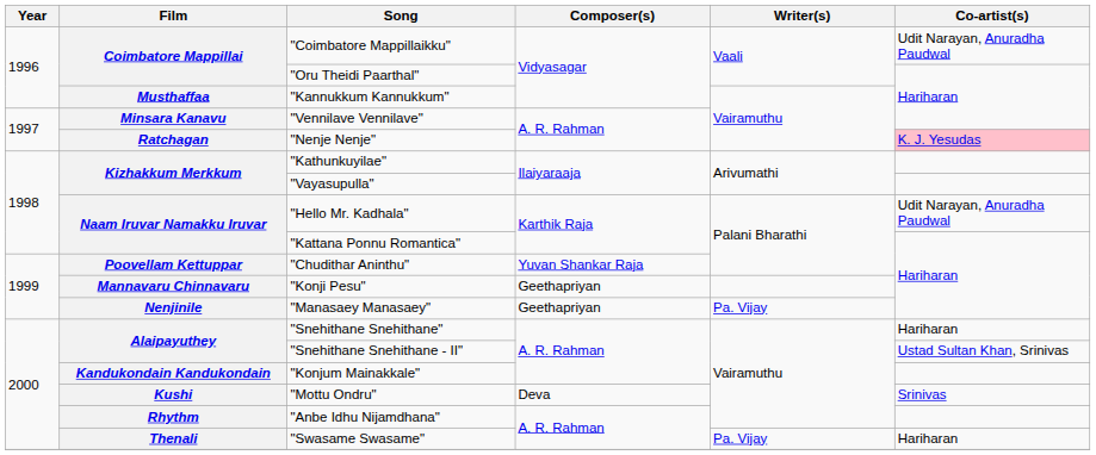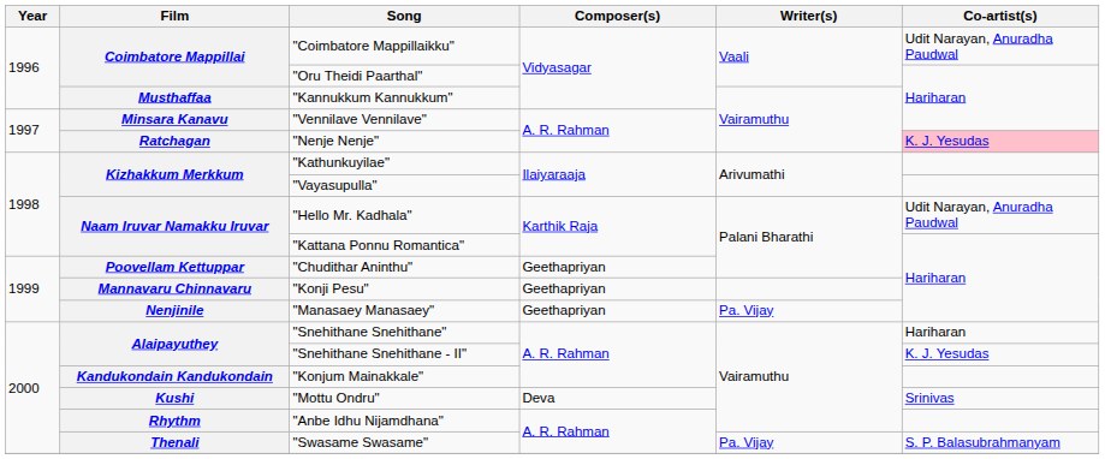 <table class="wikitable plainrowheaders" width="100%" textcolor:#000;">
 <tr>
 <th scope="col" width=5%><strong>Year</strong></th>
 <th scope="col" width=21%><strong>Film</strong></th>
 <th scope="col" width=21%><strong>Song</strong></th>
 <th scope="col" width=18%><strong>Composer(s)</strong></th>
 <th scope="col" width=17%><strong>Writer(s)</strong></th>
 <th scope="col" width=18%><strong>Co-artist(s)</strong></th>
 </tr>
 <tr>
 <td rowspan="3">1996</td>
 <th scope="row" rowspan="2"><strong><em><a href='#'>Coimbatore Mappillai</a></em></strong></th>
 <td>"Coimbatore Mappillaikku"</td>
 <td rowspan="3"><a href='#'>Vidyasagar</a></td>
 <td rowspan="2"><a href='#'>Vaali</a></td>
 <td>Udit Narayan, <a href='#'>Anuradha Paudwal</a></td>
 </tr>
 <tr>
 <td>"Oru Theidi Paarthal"</td>
 <td rowspan="3"><a href='#'>Hariharan</a></td>
 </tr>
 <tr>
 <th scope="row"><strong><em><a href='#'>Musthaffaa</a></em></strong></th>
 <td>"Kannukkum Kannukkum"</td>
 <td rowspan="3"><a href='#'>Vairamuthu</a></td>
 </tr>
 <tr>
 <td rowspan="2">1997</td>
 <th scope="row"><strong><em><a href='#'>Minsara Kanavu</a></em></strong></th>
 <td>"Vennilave Vennilave"</td>
 <td rowspan="2"><a href='#'>A. R. Rahman</a></td>
 </tr>
 <tr>
 <th scope="row"><strong><em><a href='#'>Ratchagan</a></em></strong></th>
 <td>"Nenje Nenje"</td>
 <td style="background: pink;"><a href='#'>K. J. Yesudas</a></td>
 </tr>
 <tr>
 <td rowspan="4">1998</td>
 <th scope="row" rowspan="2"><strong><em><a href='#'>Kizhakkum Merkkum</a></em></strong></th>
 <td>"Kathunkuyilae"</td>
 <td rowspan="2"><a href='#'>Ilaiyaraaja</a></td>
 <td rowspan="2">Arivumathi</td>
 <td></td>
 </tr>
 <tr>
 <td>"Vayasupulla"</td>
 <td></td>
 </tr>
 <tr>
 <th scope="row" rowspan="2"><strong><em><a href='#'>Naam Iruvar Namakku Iruvar</a></em></strong></th>
 <td>"Hello Mr. Kadhala"</td>
 <td rowspan="2"><a href='#'>Karthik Raja</a></td>
 <td rowspan="3">Palani Bharathi</td>
 <td>Udit Narayan, <a href='#'>Anuradha Paudwal</a></td>
 </tr>
 <tr>
 <td>"Kattana Ponnu Romantica"</td>
 <td rowspan="4"><a href='#'>Hariharan</a></td>
 </tr>
 <tr>
 <td rowspan="3">1999</td>
 <th scope="row"><strong><em><a href='#'>Poovellam Kettuppar</a></em></strong></th>
 <td>"Chudithar Aninthu"</td>
-<td><a href='#'>Yuvan Shankar Raja</a></td>
+<td>Geethapriyan</td>
 </tr>
 <tr>
 <th scope="row"><strong><em><a href='#'>Mannavaru Chinnavaru</a></em></strong></th>
 <td>"Konji Pesu"</td>
 <td>Geethapriyan</td>
 <td></td>
 </tr>
 <tr>
 <th scope="row"><strong><em><a href='#'>Nenjinile</a></em></strong></th>
 <td>"Manasaey Manasaey"</td>
 <td>Geethapriyan</td>
 <td><a href='#'>Pa. Vijay</a></td>
 </tr>
 <tr>
 <td rowspan="6">2000</td>
 <th scope="row" rowspan="2"><em><a href='#'><strong>Alaipayuthey</strong></a></em></th>
 <td>"Snehithane Snehithane"</td>
 <td rowspan="3"><a href='#'>A. R. Rahman</a></td>
 <td rowspan="5">Vairamuthu</td>
 <td>Hariharan</td>
 </tr>
 <tr>
 <td>"Snehithane Snehithane - II"</td>
-<td><a href='#'>Ustad Sultan Khan</a>, Srinivas</td>
+<td><a href='#'>K. J. Yesudas</a></td>
 </tr>
 <tr>
 <th scope="row"><strong><em><a href='#'>Kandukondain Kandukondain</a></em></strong></th>
 <td>"Konjum Mainakkale"</td>
 <td></td>
 </tr>
 <tr>
 <th scope="row"><em><a href='#'><strong>Kushi</strong></a></em></th>
 <td>"Mottu Ondru"</td>
 <td>Deva</td>
 <td><a href='#'>Srinivas</a></td>
 </tr>
 <tr>
 <th scope="row"><em><a href='#'><strong>Rhythm</strong></a></em></th>
 <td>"Anbe Idhu Nijamdhana"</td>
 <td rowspan="2"><a href='#'>A. R. Rahman</a></td>
 <td></td>
 </tr>
 <tr>
 <th scope="row"><strong><em><a href='#'>Thenali</a></em></strong></th>
 <td>"Swasame Swasame"</td>
 <td><a href='#'>Pa. Vijay</a></td>
-<td>Hariharan</td>
+<td><a href='#'>S. P. Balasubrahmanyam</a></td>
 </tr>
 <tr>
 </tr>
 </table>
